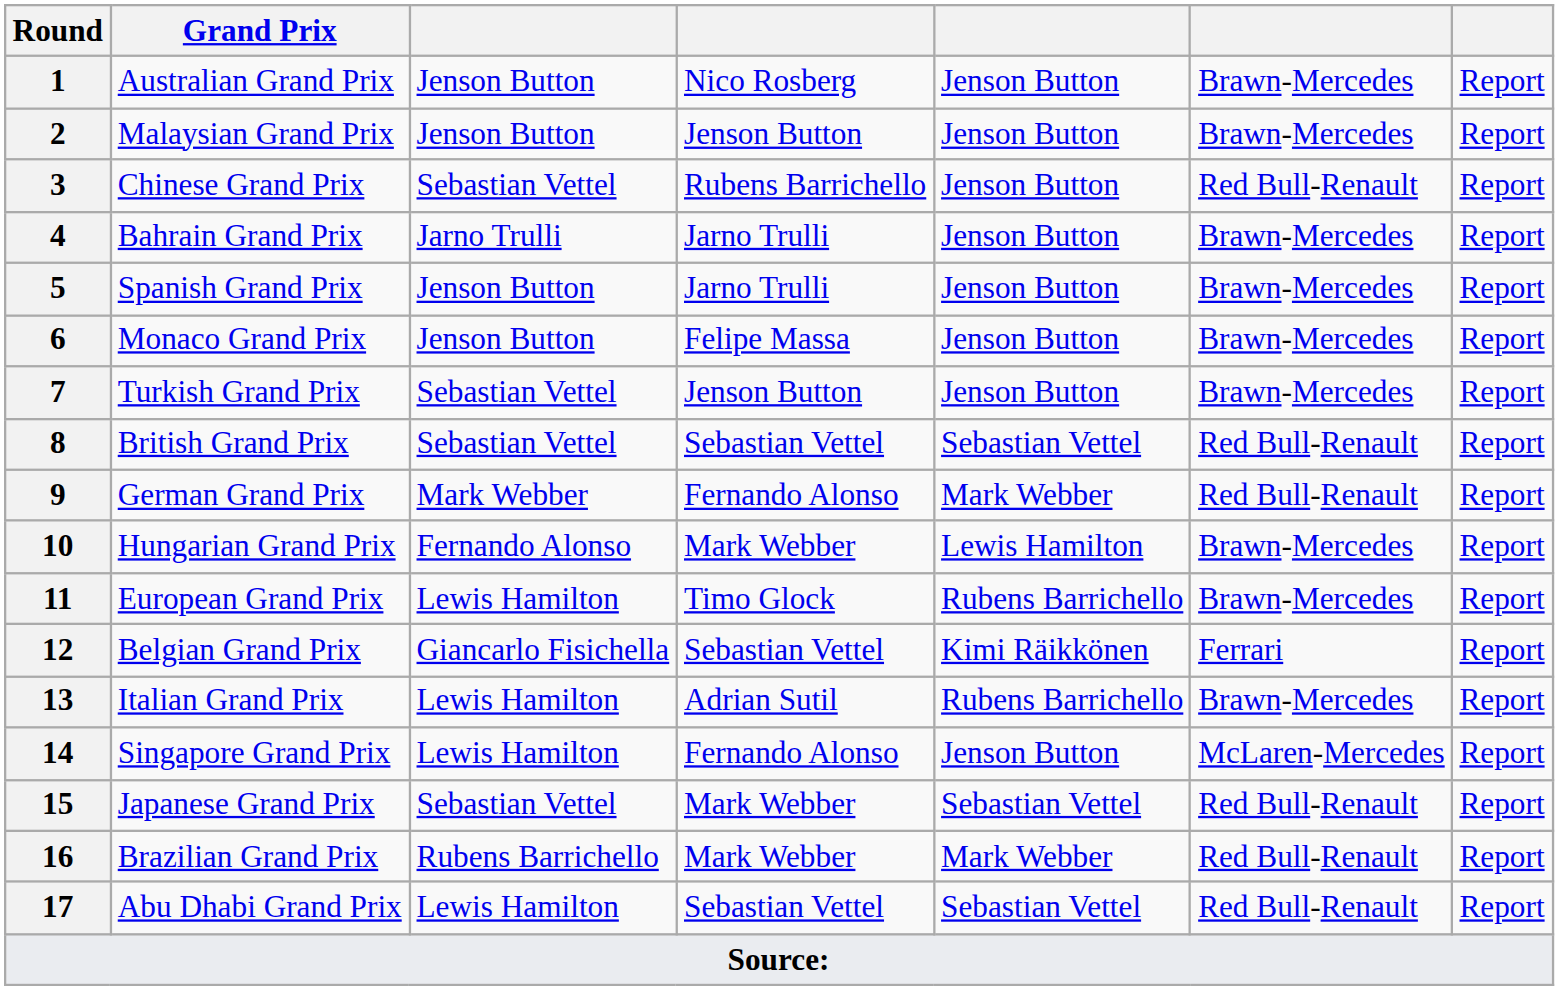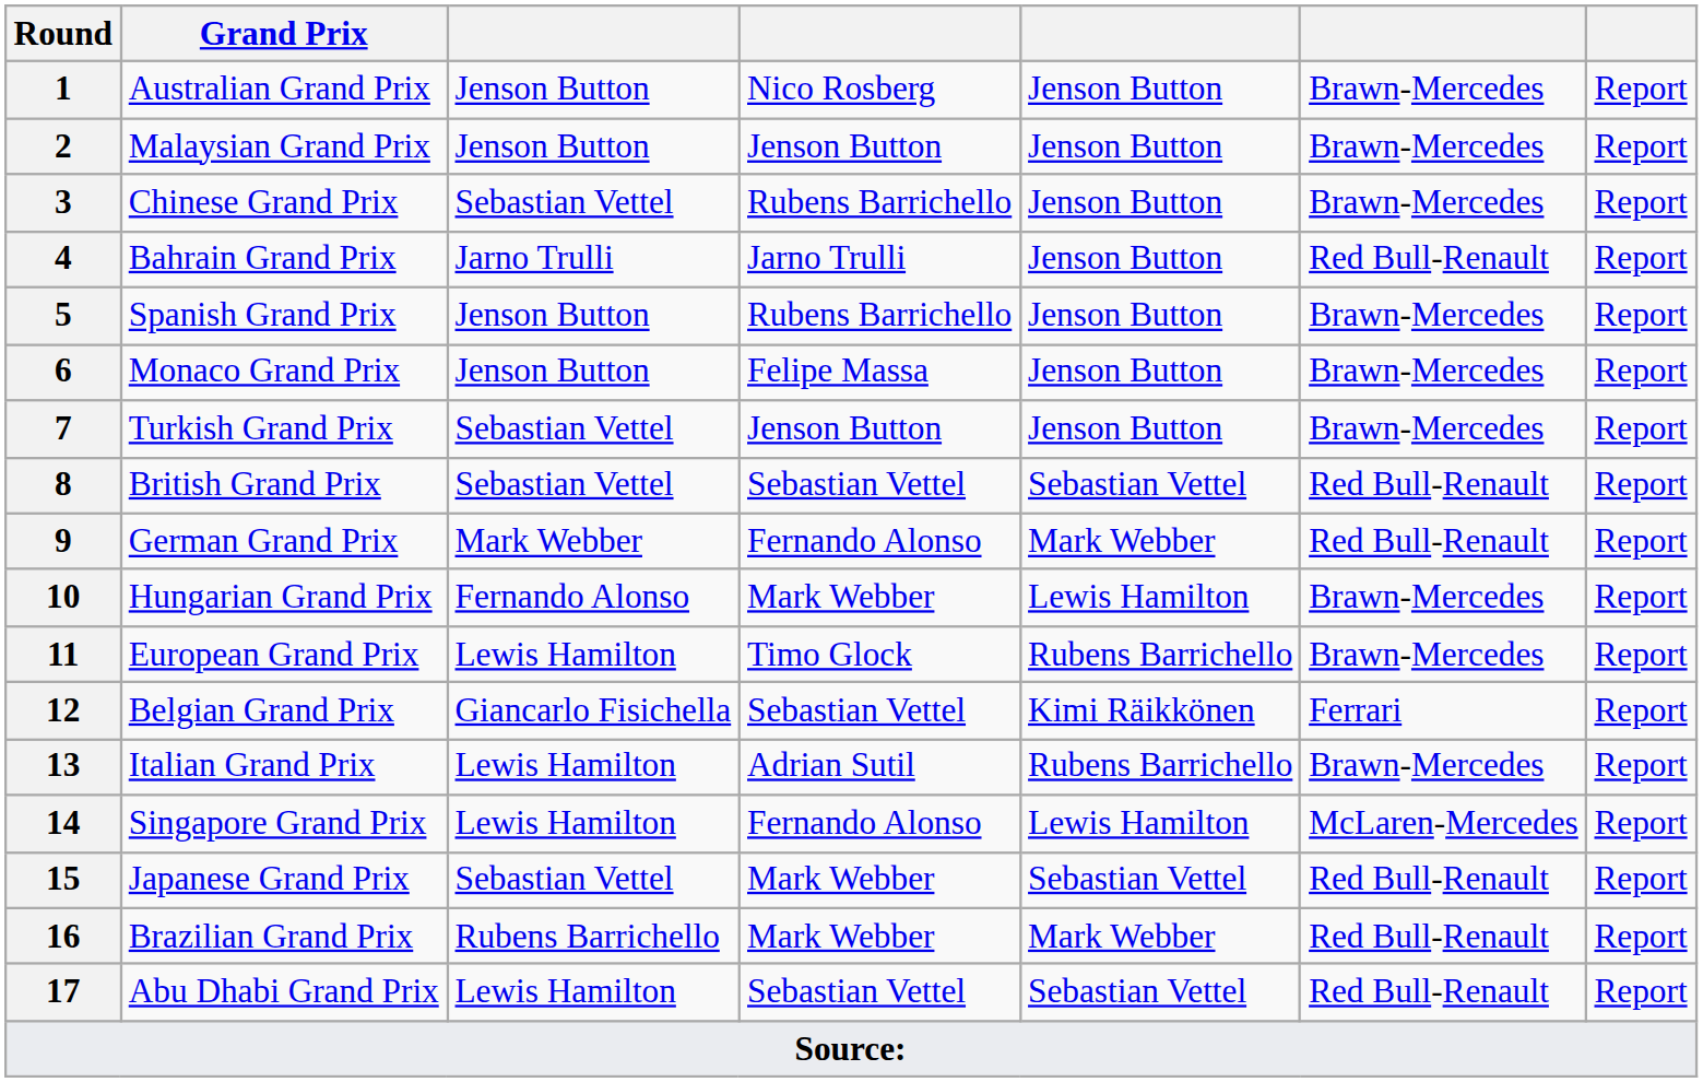 <table class="wikitable sortable" style="font-size:85%">
 <tr>
 <th>Round</th>
 <th><a href='#'>Grand Prix</a></th>
 <th></th>
 <th></th>
 <th></th>
 <th></th>
 <th class="unsortable"></th>
 </tr>
 <tr>
 <th>1</th>
 <td> <a href='#'>Australian Grand Prix</a></td>
 <td> <a href='#'>Jenson Button</a></td>
 <td> <a href='#'>Nico Rosberg</a></td>
 <td> <a href='#'>Jenson Button</a></td>
 <td nowrap> <a href='#'>Brawn</a>-<a href='#'>Mercedes</a></td>
 <td><a href='#'>Report</a></td>
 </tr>
 <tr>
 <th>2</th>
 <td> <a href='#'>Malaysian Grand Prix</a></td>
 <td> <a href='#'>Jenson Button</a></td>
 <td> <a href='#'>Jenson Button</a></td>
 <td> <a href='#'>Jenson Button</a></td>
 <td> <a href='#'>Brawn</a>-<a href='#'>Mercedes</a></td>
 <td><a href='#'>Report</a></td>
 </tr>
 <tr>
 <th>3</th>
 <td> <a href='#'>Chinese Grand Prix</a></td>
 <td> <a href='#'>Sebastian Vettel</a></td>
 <td nowrap> <a href='#'>Rubens Barrichello</a></td>
 <td> <a href='#'>Jenson Button</a></td>
-<td nowrap> <a href='#'>Red Bull</a>-<a href='#'>Renault</a></td>
+<td> <a href='#'>Brawn</a>-<a href='#'>Mercedes</a></td>
 <td><a href='#'>Report</a></td>
 </tr>
 <tr>
 <th>4</th>
 <td> <a href='#'>Bahrain Grand Prix</a></td>
 <td> <a href='#'>Jarno Trulli</a></td>
 <td> <a href='#'>Jarno Trulli</a></td>
 <td> <a href='#'>Jenson Button</a></td>
-<td> <a href='#'>Brawn</a>-<a href='#'>Mercedes</a></td>
+<td nowrap> <a href='#'>Red Bull</a>-<a href='#'>Renault</a></td>
 <td><a href='#'>Report</a></td>
 </tr>
 <tr>
 <th>5</th>
 <td> <a href='#'>Spanish Grand Prix</a></td>
 <td> <a href='#'>Jenson Button</a></td>
-<td> <a href='#'>Jarno Trulli</a></td>
+<td> <a href='#'>Rubens Barrichello</a></td>
 <td> <a href='#'>Jenson Button</a></td>
 <td> <a href='#'>Brawn</a>-<a href='#'>Mercedes</a></td>
 <td><a href='#'>Report</a></td>
 </tr>
 <tr>
 <th>6</th>
 <td> <a href='#'>Monaco Grand Prix</a></td>
 <td> <a href='#'>Jenson Button</a></td>
 <td> <a href='#'>Felipe Massa</a></td>
 <td> <a href='#'>Jenson Button</a></td>
 <td> <a href='#'>Brawn</a>-<a href='#'>Mercedes</a></td>
 <td><a href='#'>Report</a></td>
 </tr>
 <tr>
 <th>7</th>
 <td> <a href='#'>Turkish Grand Prix</a></td>
 <td> <a href='#'>Sebastian Vettel</a></td>
 <td> <a href='#'>Jenson Button</a></td>
 <td> <a href='#'>Jenson Button</a></td>
 <td> <a href='#'>Brawn</a>-<a href='#'>Mercedes</a></td>
 <td><a href='#'>Report</a></td>
 </tr>
 <tr>
 <th>8</th>
 <td> <a href='#'>British Grand Prix</a></td>
 <td> <a href='#'>Sebastian Vettel</a></td>
 <td> <a href='#'>Sebastian Vettel</a></td>
 <td> <a href='#'>Sebastian Vettel</a></td>
 <td> <a href='#'>Red Bull</a>-<a href='#'>Renault</a></td>
 <td><a href='#'>Report</a></td>
 </tr>
 <tr>
 <th>9</th>
 <td> <a href='#'>German Grand Prix</a></td>
 <td> <a href='#'>Mark Webber</a></td>
 <td> <a href='#'>Fernando Alonso</a></td>
 <td> <a href='#'>Mark Webber</a></td>
 <td> <a href='#'>Red Bull</a>-<a href='#'>Renault</a></td>
 <td><a href='#'>Report</a></td>
 </tr>
 <tr>
 <th>10</th>
 <td nowrap> <a href='#'>Hungarian Grand Prix</a></td>
 <td> <a href='#'>Fernando Alonso</a></td>
 <td> <a href='#'>Mark Webber</a></td>
 <td> <a href='#'>Lewis Hamilton</a></td>
 <td> <a href='#'>Brawn</a>-<a href='#'>Mercedes</a></td>
 <td><a href='#'>Report</a></td>
 </tr>
 <tr>
 <th>11</th>
 <td>  <a href='#'>European Grand Prix</a></td>
 <td> <a href='#'>Lewis Hamilton</a></td>
 <td> <a href='#'>Timo Glock</a></td>
 <td nowrap> <a href='#'>Rubens Barrichello</a></td>
 <td> <a href='#'>Brawn</a>-<a href='#'>Mercedes</a></td>
 <td><a href='#'>Report</a></td>
 </tr>
 <tr>
 <th>12</th>
 <td> <a href='#'>Belgian Grand Prix</a></td>
 <td nowrap> <a href='#'>Giancarlo Fisichella</a></td>
 <td> <a href='#'>Sebastian Vettel</a></td>
 <td> <a href='#'>Kimi Räikkönen</a></td>
 <td> <a href='#'>Ferrari</a></td>
 <td><a href='#'>Report</a></td>
 </tr>
 <tr>
 <th>13</th>
 <td> <a href='#'>Italian Grand Prix</a></td>
 <td> <a href='#'>Lewis Hamilton</a></td>
 <td> <a href='#'>Adrian Sutil</a></td>
 <td> <a href='#'>Rubens Barrichello</a></td>
 <td> <a href='#'>Brawn</a>-<a href='#'>Mercedes</a></td>
 <td><a href='#'>Report</a></td>
 </tr>
 <tr>
 <th>14</th>
 <td> <a href='#'>Singapore Grand Prix</a></td>
 <td> <a href='#'>Lewis Hamilton</a></td>
 <td> <a href='#'>Fernando Alonso</a></td>
-<td> <a href='#'>Jenson Button</a></td>
+<td> <a href='#'>Lewis Hamilton</a></td>
 <td nowrap> <a href='#'>McLaren</a>-<a href='#'>Mercedes</a></td>
 <td><a href='#'>Report</a></td>
 </tr>
 <tr>
 <th>15</th>
 <td> <a href='#'>Japanese Grand Prix</a></td>
 <td> <a href='#'>Sebastian Vettel</a></td>
 <td> <a href='#'>Mark Webber</a></td>
 <td> <a href='#'>Sebastian Vettel</a></td>
 <td> <a href='#'>Red Bull</a>-<a href='#'>Renault</a></td>
 <td><a href='#'>Report</a></td>
 </tr>
 <tr>
 <th>16</th>
 <td> <a href='#'>Brazilian Grand Prix</a></td>
 <td nowrap> <a href='#'>Rubens Barrichello</a></td>
 <td> <a href='#'>Mark Webber</a></td>
 <td> <a href='#'>Mark Webber</a></td>
 <td> <a href='#'>Red Bull</a>-<a href='#'>Renault</a></td>
 <td><a href='#'>Report</a></td>
 </tr>
 <tr>
 <th>17</th>
 <td> <a href='#'>Abu Dhabi Grand Prix</a></td>
 <td> <a href='#'>Lewis Hamilton</a></td>
 <td> <a href='#'>Sebastian Vettel</a></td>
 <td> <a href='#'>Sebastian Vettel</a></td>
 <td> <a href='#'>Red Bull</a>-<a href='#'>Renault</a></td>
 <td><a href='#'>Report</a></td>
 </tr>
 <tr class="sortbottom">
 <td colspan="7" style="background-color:#EAECF0;text-align:center"><strong>Source:</strong></td>
 </tr>
 </table>
